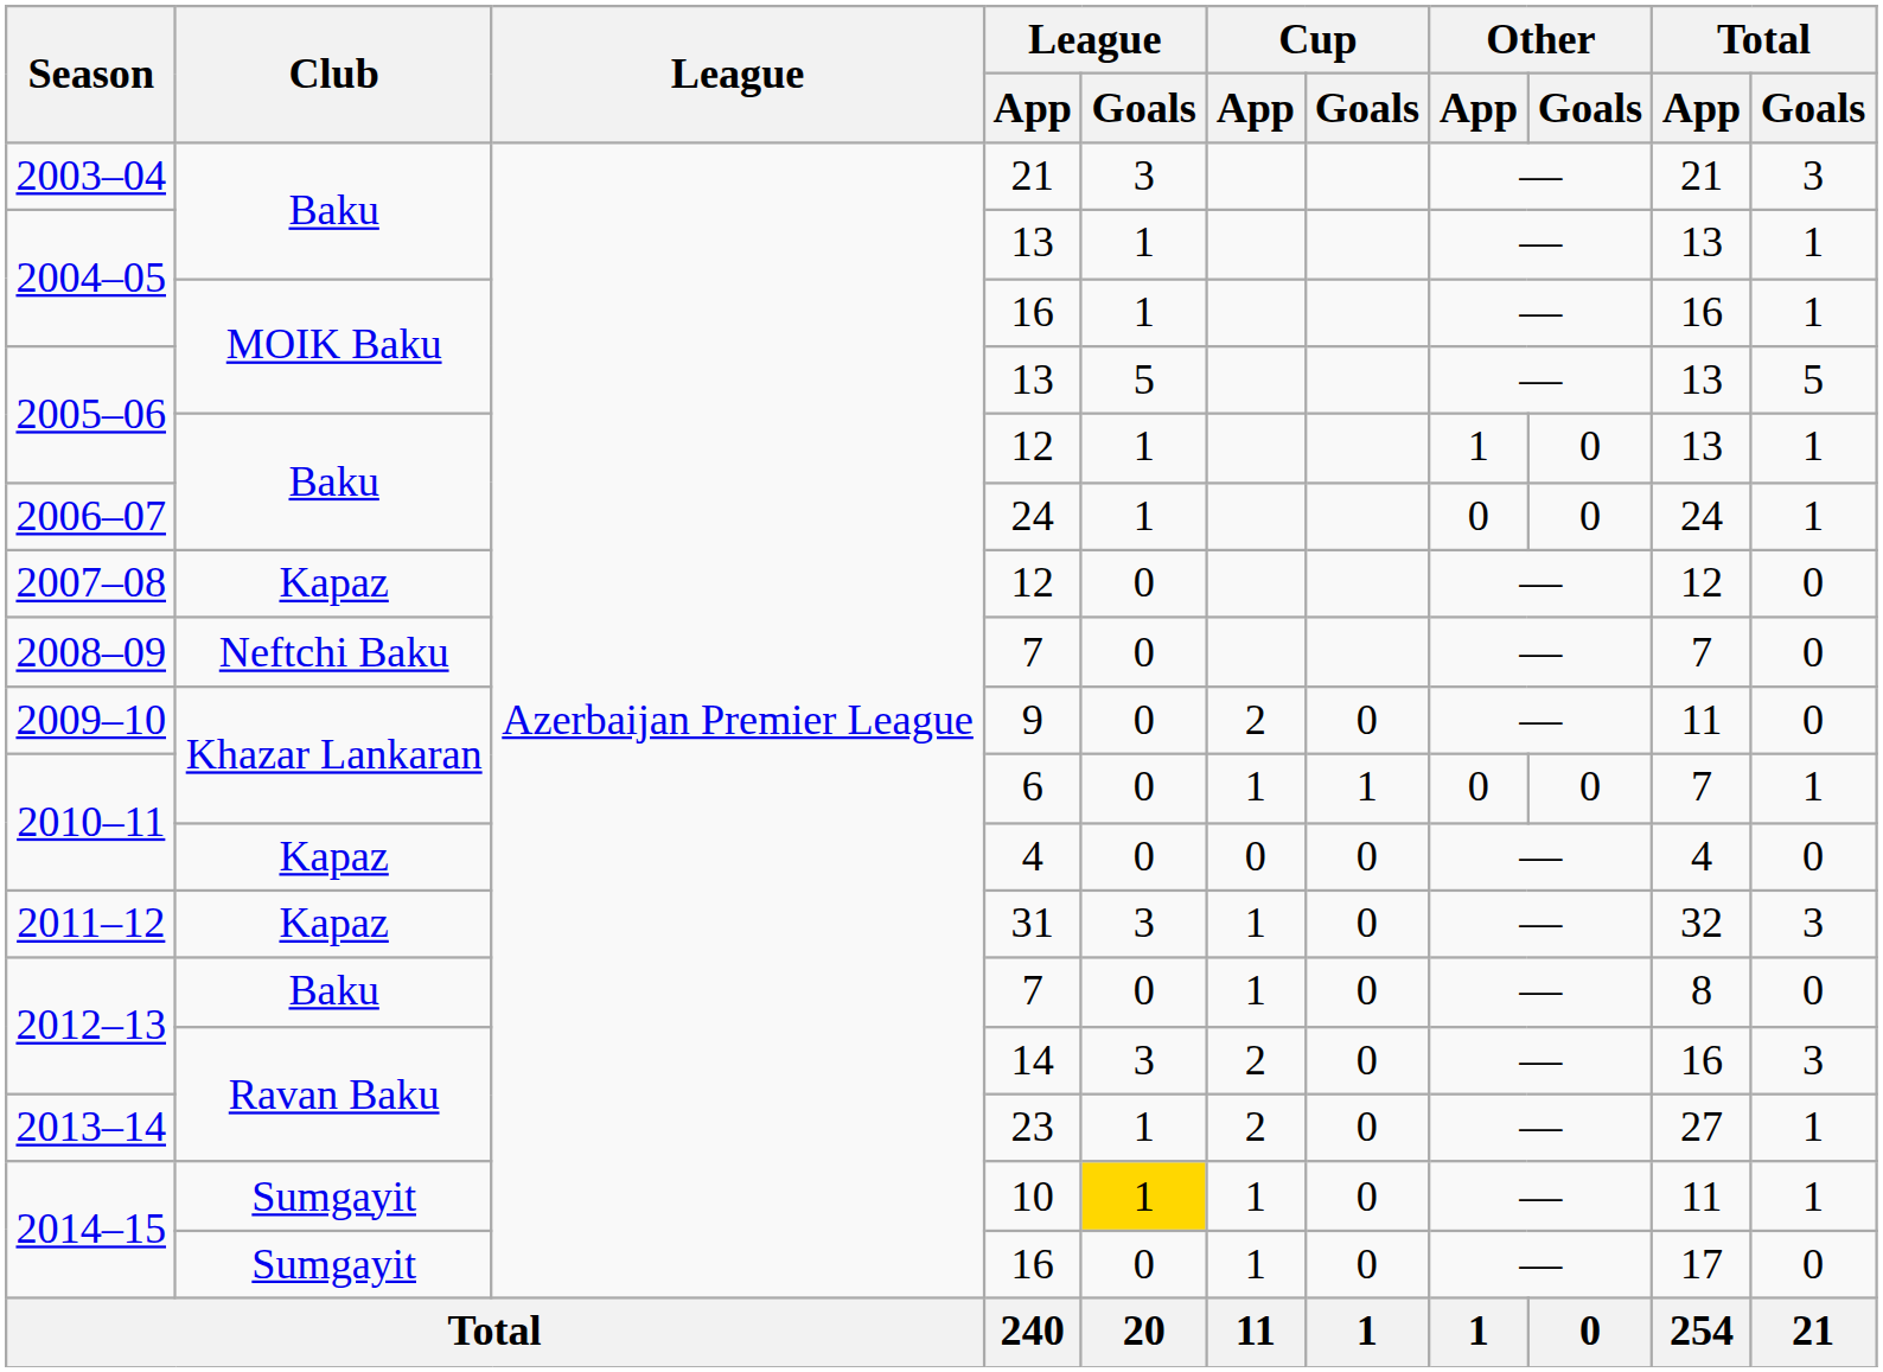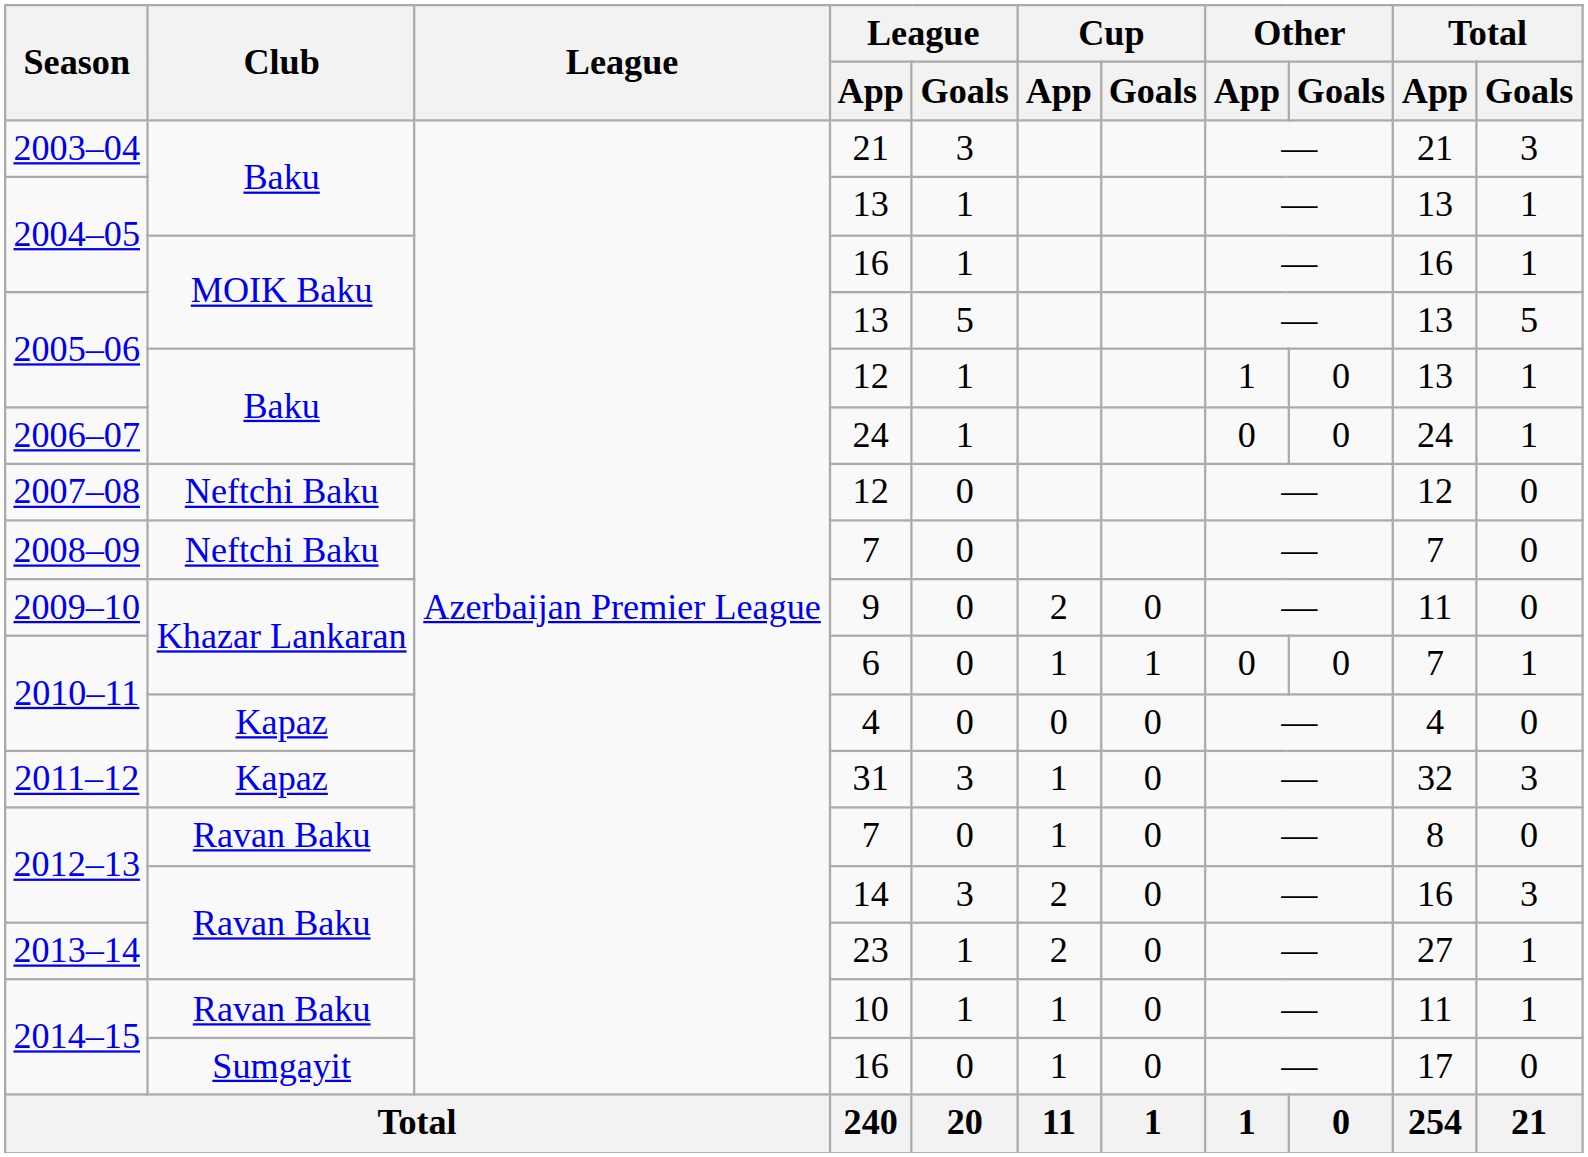 <table class="wikitable">
 <tr>
 <th rowspan=2>Season</th>
 <th ! rowspan=2>Club</th>
 <th ! rowspan=2>League</th>
 <th ! colspan=2>League</th>
 <th ! colspan=2>Cup</th>
 <th ! colspan=2>Other</th>
 <th colspan=3>Total</th>
 </tr>
 <tr>
 <th>App</th>
 <th>Goals</th>
 <th>App</th>
 <th>Goals</th>
 <th>App</th>
 <th>Goals</th>
 <th>App</th>
 <th>Goals</th>
 </tr>
 <tr align=center>
 <td><a href='#'>2003–04</a></td>
 <td rowspan="2"><a href='#'>Baku</a></td>
 <td rowspan="17"><a href='#'>Azerbaijan Premier League</a></td>
 <td>21</td>
 <td>3</td>
 <td></td>
 <td></td>
 <td colspan="2">—</td>
 <td>21</td>
 <td>3</td>
 </tr>
 <tr align=center>
 <td rowspan="2"><a href='#'>2004–05</a></td>
 <td>13</td>
 <td>1</td>
 <td></td>
 <td></td>
 <td colspan="2">—</td>
 <td>13</td>
 <td>1</td>
 </tr>
 <tr align=center>
 <td rowspan="2"><a href='#'>MOIK Baku</a></td>
 <td>16</td>
 <td>1</td>
 <td></td>
 <td></td>
 <td colspan="2">—</td>
 <td>16</td>
 <td>1</td>
 </tr>
 <tr align=center>
 <td rowspan="2"><a href='#'>2005–06</a></td>
 <td>13</td>
 <td>5</td>
 <td></td>
 <td></td>
 <td colspan="2">—</td>
 <td>13</td>
 <td>5</td>
 </tr>
 <tr align=center>
 <td rowspan="2"><a href='#'>Baku</a></td>
 <td>12</td>
 <td>1</td>
 <td></td>
 <td></td>
 <td>1</td>
 <td>0</td>
 <td>13</td>
 <td>1</td>
 </tr>
 <tr align=center>
 <td><a href='#'>2006–07</a></td>
 <td>24</td>
 <td>1</td>
 <td></td>
 <td></td>
 <td>0</td>
 <td>0</td>
 <td>24</td>
 <td>1</td>
 </tr>
 <tr align=center>
 <td><a href='#'>2007–08</a></td>
-<td><a href='#'>Kapaz</a></td>
+<td><a href='#'>Neftchi Baku</a></td>
 <td>12</td>
 <td>0</td>
 <td></td>
 <td></td>
 <td colspan="2">—</td>
 <td>12</td>
 <td>0</td>
 </tr>
 <tr align=center>
 <td><a href='#'>2008–09</a></td>
 <td><a href='#'>Neftchi Baku</a></td>
 <td>7</td>
 <td>0</td>
 <td></td>
 <td></td>
 <td colspan="2">—</td>
 <td>7</td>
 <td>0</td>
 </tr>
 <tr align=center>
 <td><a href='#'>2009–10</a></td>
 <td rowspan="2"><a href='#'>Khazar Lankaran</a></td>
 <td>9</td>
 <td>0</td>
 <td>2</td>
 <td>0</td>
 <td colspan="2">—</td>
 <td>11</td>
 <td>0</td>
 </tr>
 <tr align=center>
 <td rowspan="2"><a href='#'>2010–11</a></td>
 <td>6</td>
 <td>0</td>
 <td>1</td>
 <td>1</td>
 <td>0</td>
 <td>0</td>
 <td>7</td>
 <td>1</td>
 </tr>
 <tr align=center>
 <td><a href='#'>Kapaz</a></td>
 <td>4</td>
 <td>0</td>
 <td>0</td>
 <td>0</td>
 <td colspan="2">—</td>
 <td>4</td>
 <td>0</td>
 </tr>
 <tr align=center>
 <td><a href='#'>2011–12</a></td>
 <td><a href='#'>Kapaz</a></td>
 <td>31</td>
 <td>3</td>
 <td>1</td>
 <td>0</td>
 <td colspan="2">—</td>
 <td>32</td>
 <td>3</td>
 </tr>
 <tr align=center>
 <td rowspan="2"><a href='#'>2012–13</a></td>
-<td><a href='#'>Baku</a></td>
+<td><a href='#'>Ravan Baku</a></td>
 <td>7</td>
 <td>0</td>
 <td>1</td>
 <td>0</td>
 <td colspan="2">—</td>
 <td>8</td>
 <td>0</td>
 </tr>
 <tr align=center>
 <td rowspan="2"><a href='#'>Ravan Baku</a></td>
 <td>14</td>
 <td>3</td>
 <td>2</td>
 <td>0</td>
 <td colspan="2">—</td>
 <td>16</td>
 <td>3</td>
 </tr>
 <tr align=center>
 <td><a href='#'>2013–14</a></td>
 <td>23</td>
 <td>1</td>
 <td>2</td>
 <td>0</td>
 <td colspan="2">—</td>
 <td>27</td>
 <td>1</td>
 </tr>
 <tr align=center>
 <td rowspan="2"><a href='#'>2014–15</a></td>
-<td><a href='#'>Sumgayit</a></td>
+<td><a href='#'>Ravan Baku</a></td>
 <td>10</td>
-<td style="background: gold;">1</td>
+<td>1</td>
 <td>1</td>
 <td>0</td>
 <td colspan="2">—</td>
 <td>11</td>
 <td>1</td>
 </tr>
 <tr align=center>
 <td><a href='#'>Sumgayit</a></td>
 <td>16</td>
 <td>0</td>
 <td>1</td>
 <td>0</td>
 <td colspan="2">—</td>
 <td>17</td>
 <td>0</td>
 </tr>
 <tr align=center>
 <th colspan="3">Total</th>
 <th>240</th>
 <th>20</th>
 <th>11</th>
 <th>1</th>
 <th>1</th>
 <th>0</th>
 <th>254</th>
 <th>21</th>
 </tr>
 </table>
